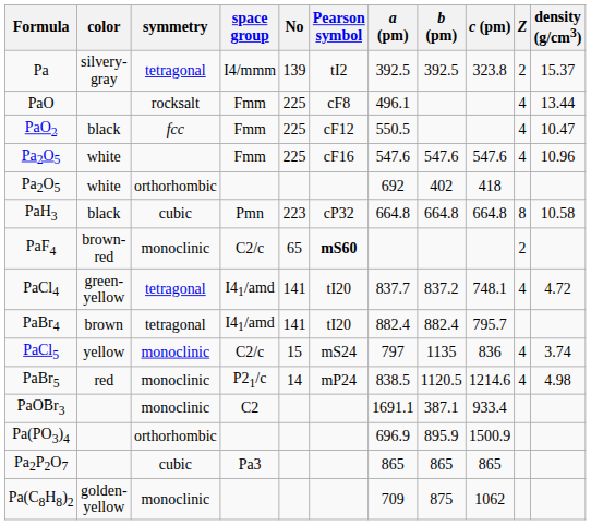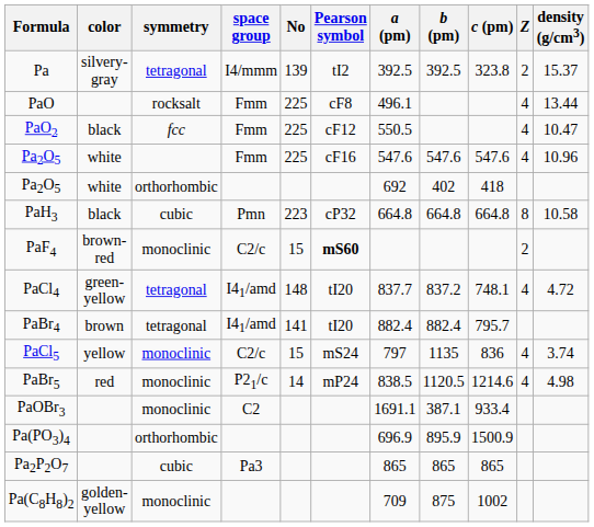 <table Class = "wikitable" style = "text-align: center">
 <tr>
 <th>Formula</th>
 <th>color</th>
 <th>symmetry</th>
 <th><a href='#'>space group</a></th>
 <th>No</th>
 <th><a href='#'>Pearson symbol</a></th>
 <th><em>a</em> (pm)</th>
 <th><em>b</em> (pm)</th>
 <th><em>c</em> (pm)</th>
 <th><em>Z</em></th>
 <th>density (g/cm<sup>3</sup>)</th>
 </tr>
 <tr>
 <td>Pa</td>
 <td>silvery-gray</td>
 <td><a href='#'>tetragonal</a></td>
 <td>I4/mmm</td>
 <td>139</td>
 <td>tI2</td>
 <td>392.5</td>
 <td>392.5</td>
 <td>323.8</td>
 <td>2</td>
 <td>15.37</td>
 </tr>
 <tr>
 <td>PaO</td>
 <td></td>
 <td>rocksalt</td>
 <td>Fmm</td>
 <td>225</td>
 <td>cF8</td>
 <td>496.1</td>
 <td></td>
 <td></td>
 <td>4</td>
 <td>13.44</td>
 </tr>
 <tr>
 <td><a href='#'>PaO<sub>2</sub></a></td>
 <td>black</td>
 <td><em>fcc</em></td>
 <td>Fmm</td>
 <td>225</td>
 <td>cF12</td>
 <td>550.5</td>
 <td></td>
 <td></td>
 <td>4</td>
 <td>10.47</td>
 </tr>
 <tr>
 <td><a href='#'>Pa<sub>2</sub>O<sub>5</sub></a></td>
 <td>white</td>
 <td></td>
 <td>Fmm</td>
 <td>225</td>
 <td>cF16</td>
 <td>547.6</td>
 <td>547.6</td>
 <td>547.6</td>
 <td>4</td>
 <td>10.96</td>
 </tr>
 <tr>
 <td>Pa<sub>2</sub>O<sub>5</sub></td>
 <td>white</td>
 <td>orthorhombic</td>
 <td></td>
 <td></td>
 <td></td>
 <td>692</td>
 <td>402</td>
 <td>418</td>
 <td></td>
 <td></td>
 </tr>
 <tr>
 <td>PaH<sub>3</sub></td>
 <td>black</td>
 <td>cubic</td>
 <td>Pmn</td>
 <td>223</td>
 <td>cP32</td>
 <td>664.8</td>
 <td>664.8</td>
 <td>664.8</td>
 <td>8</td>
 <td>10.58</td>
 </tr>
 <tr>
 <td>PaF<sub>4</sub></td>
 <td>brown-red</td>
 <td>monoclinic</td>
 <td>C2/c</td>
-<td>65</td>
+<td>15</td>
 <td><strong>mS60</strong></td>
 <td></td>
 <td></td>
 <td></td>
 <td>2</td>
 <td></td>
 </tr>
 <tr>
 <td>PaCl<sub>4</sub></td>
 <td>green-yellow</td>
 <td><a href='#'>tetragonal</a></td>
 <td>I4<sub>1</sub>/amd</td>
-<td>141</td>
+<td>148</td>
 <td>tI20</td>
 <td>837.7</td>
 <td>837.2</td>
 <td>748.1</td>
 <td>4</td>
 <td>4.72</td>
 </tr>
 <tr>
 <td>PaBr<sub>4</sub></td>
 <td>brown</td>
 <td>tetragonal</td>
 <td>I4<sub>1</sub>/amd</td>
 <td>141</td>
 <td>tI20</td>
 <td>882.4</td>
 <td>882.4</td>
 <td>795.7</td>
 <td></td>
 <td></td>
 </tr>
 <tr>
 <td><a href='#'>PaCl<sub>5</sub></a></td>
 <td>yellow</td>
 <td><a href='#'>monoclinic</a></td>
 <td>C2/c</td>
 <td>15</td>
 <td>mS24</td>
 <td>797</td>
 <td>1135</td>
 <td>836</td>
 <td>4</td>
 <td>3.74</td>
 </tr>
 <tr>
 <td>PaBr<sub>5</sub></td>
 <td>red</td>
 <td>monoclinic</td>
 <td>P2<sub>1</sub>/c</td>
 <td>14</td>
 <td>mP24</td>
 <td>838.5</td>
 <td>1120.5</td>
 <td>1214.6</td>
 <td>4</td>
 <td>4.98</td>
 </tr>
 <tr>
 <td>PaOBr<sub>3</sub></td>
 <td></td>
 <td>monoclinic</td>
 <td>C2</td>
 <td></td>
 <td></td>
 <td>1691.1</td>
 <td>387.1</td>
 <td>933.4</td>
 <td></td>
 <td></td>
 </tr>
 <tr>
 <td>Pa(PO<sub>3</sub>)<sub>4</sub></td>
 <td></td>
 <td>orthorhombic</td>
 <td></td>
 <td></td>
 <td></td>
 <td>696.9</td>
 <td>895.9</td>
 <td>1500.9</td>
 <td></td>
 <td></td>
 </tr>
 <tr>
 <td>Pa<sub>2</sub>P<sub>2</sub>O<sub>7</sub></td>
 <td></td>
 <td>cubic</td>
 <td>Pa3</td>
 <td></td>
 <td></td>
 <td>865</td>
 <td>865</td>
 <td>865</td>
 <td></td>
 <td></td>
 </tr>
 <tr>
 <td>Pa(C<sub>8</sub>H<sub>8</sub>)<sub>2</sub></td>
 <td>golden-yellow</td>
 <td>monoclinic</td>
 <td></td>
 <td></td>
 <td></td>
 <td>709</td>
 <td>875</td>
-<td>1062</td>
+<td>1002</td>
 <td></td>
 <td></td>
 </tr>
 </table>
